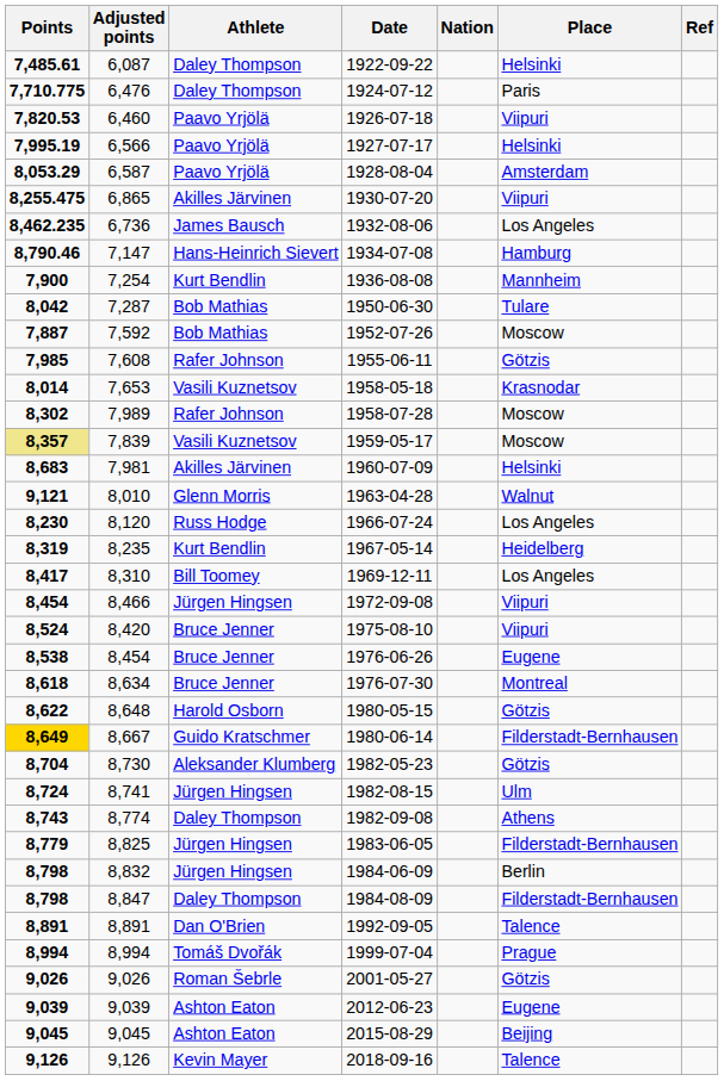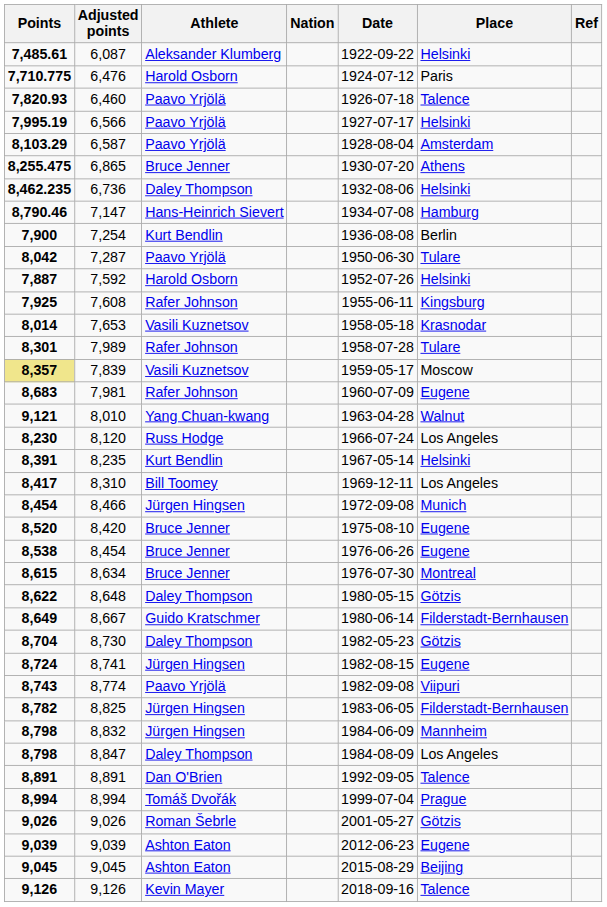 <table class="wikitable">
 <tr>
 <th>Points</th>
 <th>Adjusted <br>points</th>
 <th>Athlete</th>
+<th>Nation</th>
 <th>Date</th>
-<th>Nation</th>
 <th>Place</th>
 <th>Ref</th>
 </tr>
 <tr>
 <td align=center><strong>7,485.61</strong></td>
 <td align=center>6,087</td>
-<td><a href='#'>Daley Thompson</a></td>
+<td><a href='#'>Aleksander Klumberg</a></td>
+<td></td>
 <td align=center>1922-09-22</td>
-<td></td>
 <td><a href='#'>Helsinki</a></td>
 <td></td>
 </tr>
 <tr>
 <td align=center><strong>7,710.775</strong></td>
 <td align=center>6,476</td>
-<td><a href='#'>Daley Thompson</a></td>
+<td><a href='#'>Harold Osborn</a></td>
+<td></td>
 <td align=center>1924-07-12</td>
-<td></td>
 <td>Paris</td>
 <td></td>
 </tr>
 <tr>
-<td align=center><strong>7,820.53</strong></td>
+<td align=center><strong>7,820.93</strong></td>
 <td align=center>6,460</td>
 <td><a href='#'>Paavo Yrjölä</a></td>
+<td></td>
 <td align=center>1926-07-18</td>
-<td></td>
-<td><a href='#'>Viipuri</a></td>
+<td><a href='#'>Talence</a></td>
 <td></td>
 </tr>
 <tr>
 <td align=center><strong>7,995.19</strong></td>
 <td align=center>6,566</td>
 <td><a href='#'>Paavo Yrjölä</a></td>
+<td></td>
 <td align=center>1927-07-17</td>
-<td></td>
 <td><a href='#'>Helsinki</a></td>
 <td></td>
 </tr>
 <tr>
-<td align=center><strong>8,053.29</strong></td>
+<td align=center><strong>8,103.29</strong></td>
 <td align=center>6,587</td>
 <td><a href='#'>Paavo Yrjölä</a></td>
+<td></td>
 <td align=center>1928-08-04</td>
-<td></td>
 <td><a href='#'>Amsterdam</a></td>
 <td></td>
 </tr>
 <tr>
 <td align=center><strong>8,255.475</strong></td>
 <td align=center>6,865</td>
-<td><a href='#'>Akilles Järvinen</a></td>
+<td><a href='#'>Bruce Jenner</a></td>
+<td></td>
 <td align=center>1930-07-20</td>
-<td></td>
-<td><a href='#'>Viipuri</a></td>
+<td><a href='#'>Athens</a></td>
 <td></td>
 </tr>
 <tr>
 <td align=center><strong>8,462.235</strong></td>
 <td align=center>6,736</td>
-<td><a href='#'>James Bausch</a></td>
+<td><a href='#'>Daley Thompson</a></td>
+<td></td>
 <td align=center>1932-08-06</td>
-<td></td>
-<td>Los Angeles</td>
+<td><a href='#'>Helsinki</a></td>
 <td></td>
 </tr>
 <tr>
 <td align=center><strong>8,790.46</strong></td>
 <td align=center>7,147</td>
 <td><a href='#'>Hans-Heinrich Sievert</a></td>
+<td></td>
 <td align=center>1934-07-08</td>
-<td></td>
 <td><a href='#'>Hamburg</a></td>
 <td></td>
 </tr>
 <tr>
 <td align=center><strong>7,900</strong></td>
 <td align=center>7,254</td>
 <td><a href='#'>Kurt Bendlin</a></td>
+<td></td>
 <td align=center>1936-08-08</td>
-<td></td>
-<td><a href='#'>Mannheim</a></td>
+<td>Berlin</td>
 <td></td>
 </tr>
 <tr>
 <td align=center><strong>8,042</strong></td>
 <td align=center>7,287</td>
-<td><a href='#'>Bob Mathias</a></td>
+<td><a href='#'>Paavo Yrjölä</a></td>
+<td></td>
 <td align=center>1950-06-30</td>
-<td></td>
 <td><a href='#'>Tulare</a></td>
 <td></td>
 </tr>
 <tr>
 <td align=center><strong>7,887</strong></td>
 <td align=center>7,592</td>
-<td><a href='#'>Bob Mathias</a></td>
+<td><a href='#'>Harold Osborn</a></td>
+<td></td>
 <td align=center>1952-07-26</td>
-<td></td>
-<td>Moscow</td>
+<td><a href='#'>Helsinki</a></td>
 <td></td>
 </tr>
 <tr>
-<td align=center><strong>7,985</strong></td>
+<td align=center><strong>7,925</strong></td>
 <td align=center>7,608</td>
 <td><a href='#'>Rafer Johnson</a></td>
+<td></td>
 <td align=center>1955-06-11</td>
-<td></td>
-<td><a href='#'>Götzis</a></td>
+<td><a href='#'>Kingsburg</a></td>
 <td></td>
 </tr>
 <tr>
 <td align=center><strong>8,014</strong></td>
 <td align=center>7,653</td>
 <td><a href='#'>Vasili Kuznetsov</a></td>
+<td></td>
 <td align=center>1958-05-18</td>
-<td></td>
 <td><a href='#'>Krasnodar</a></td>
 <td></td>
 </tr>
 <tr>
-<td align=center><strong>8,302</strong></td>
+<td align=center><strong>8,301</strong></td>
 <td align=center>7,989</td>
 <td><a href='#'>Rafer Johnson</a></td>
+<td></td>
 <td align=center>1958-07-28</td>
-<td></td>
-<td>Moscow</td>
+<td><a href='#'>Tulare</a></td>
 <td></td>
 </tr>
 <tr>
 <td align=center style="background: khaki;"><strong>8,357</strong></td>
 <td align=center>7,839</td>
 <td><a href='#'>Vasili Kuznetsov</a></td>
+<td></td>
 <td align=center>1959-05-17</td>
-<td></td>
 <td>Moscow</td>
 <td></td>
 </tr>
 <tr>
 <td align=center><strong>8,683</strong></td>
 <td align=center>7,981</td>
-<td><a href='#'>Akilles Järvinen</a></td>
+<td><a href='#'>Rafer Johnson</a></td>
+<td></td>
 <td align=center>1960-07-09</td>
-<td></td>
-<td><a href='#'>Helsinki</a></td>
+<td><a href='#'>Eugene</a></td>
 <td></td>
 </tr>
 <tr>
 <td align=center><strong>9,121</strong></td>
 <td align=center>8,010</td>
-<td><a href='#'>Glenn Morris</a></td>
+<td><a href='#'>Yang Chuan-kwang</a></td>
+<td></td>
 <td align=center>1963-04-28</td>
-<td></td>
 <td><a href='#'>Walnut</a></td>
 <td></td>
 </tr>
 <tr>
 <td align=center><strong>8,230</strong></td>
 <td align=center>8,120</td>
 <td><a href='#'>Russ Hodge</a></td>
+<td></td>
 <td align=center>1966-07-24</td>
-<td></td>
 <td>Los Angeles</td>
 <td></td>
 </tr>
 <tr>
-<td align=center><strong>8,319</strong></td>
+<td align=center><strong>8,391</strong></td>
 <td align=center>8,235</td>
 <td><a href='#'>Kurt Bendlin</a></td>
+<td></td>
 <td align=center>1967-05-14</td>
-<td></td>
-<td><a href='#'>Heidelberg</a></td>
+<td><a href='#'>Helsinki</a></td>
 <td></td>
 </tr>
 <tr>
 <td align=center><strong>8,417</strong></td>
 <td align=center>8,310</td>
 <td><a href='#'>Bill Toomey</a></td>
+<td></td>
 <td align=center>1969-12-11</td>
-<td></td>
 <td>Los Angeles</td>
 <td></td>
 </tr>
 <tr>
 <td align=center><strong>8,454</strong></td>
 <td align=center>8,466</td>
 <td><a href='#'>Jürgen Hingsen</a></td>
+<td></td>
 <td align=center>1972-09-08</td>
-<td></td>
-<td><a href='#'>Viipuri</a></td>
+<td><a href='#'>Munich</a></td>
 <td></td>
 </tr>
 <tr>
-<td align=center><strong>8,524</strong></td>
+<td align=center><strong>8,520</strong></td>
 <td align=center>8,420</td>
 <td><a href='#'>Bruce Jenner</a></td>
+<td></td>
 <td align=center>1975-08-10</td>
-<td></td>
-<td><a href='#'>Viipuri</a></td>
+<td><a href='#'>Eugene</a></td>
 <td></td>
 </tr>
 <tr>
 <td align=center><strong>8,538</strong></td>
 <td align=center>8,454</td>
 <td><a href='#'>Bruce Jenner</a></td>
+<td></td>
 <td align=center>1976-06-26</td>
-<td></td>
 <td><a href='#'>Eugene</a></td>
 <td></td>
 </tr>
 <tr>
-<td align=center><strong>8,618</strong></td>
+<td align=center><strong>8,615</strong></td>
 <td align=center>8,634</td>
 <td><a href='#'>Bruce Jenner</a></td>
+<td></td>
 <td align=center>1976-07-30</td>
-<td></td>
 <td><a href='#'>Montreal</a></td>
 <td></td>
 </tr>
 <tr>
 <td align=center><strong>8,622</strong></td>
 <td align=center>8,648</td>
-<td><a href='#'>Harold Osborn</a></td>
+<td><a href='#'>Daley Thompson</a></td>
+<td></td>
 <td align=center>1980-05-15</td>
-<td></td>
 <td><a href='#'>Götzis</a></td>
 <td></td>
 </tr>
 <tr>
-<td align=center style="background: gold;"><strong>8,649</strong></td>
+<td align=center><strong>8,649</strong></td>
 <td align=center>8,667</td>
 <td><a href='#'>Guido Kratschmer</a></td>
+<td></td>
 <td align=center>1980-06-14</td>
-<td></td>
 <td><a href='#'>Filderstadt-Bernhausen</a></td>
 <td></td>
 </tr>
 <tr>
 <td align=center><strong>8,704</strong></td>
 <td align=center>8,730</td>
-<td><a href='#'>Aleksander Klumberg</a></td>
+<td><a href='#'>Daley Thompson</a></td>
+<td></td>
 <td align=center>1982-05-23</td>
-<td></td>
 <td><a href='#'>Götzis</a></td>
 <td></td>
 </tr>
 <tr>
 <td align=center><strong>8,724</strong></td>
 <td align=center>8,741</td>
 <td><a href='#'>Jürgen Hingsen</a></td>
+<td></td>
 <td align=center>1982-08-15</td>
-<td></td>
-<td><a href='#'>Ulm</a></td>
+<td><a href='#'>Eugene</a></td>
 <td></td>
 </tr>
 <tr>
 <td align=center><strong>8,743</strong></td>
 <td align=center>8,774</td>
-<td><a href='#'>Daley Thompson</a></td>
+<td><a href='#'>Paavo Yrjölä</a></td>
+<td></td>
 <td align=center>1982-09-08</td>
-<td></td>
-<td><a href='#'>Athens</a></td>
+<td><a href='#'>Viipuri</a></td>
 <td></td>
 </tr>
 <tr>
-<td align=center><strong>8,779</strong></td>
+<td align=center><strong>8,782</strong></td>
 <td align=center>8,825</td>
 <td><a href='#'>Jürgen Hingsen</a></td>
+<td></td>
 <td align=center>1983-06-05</td>
-<td></td>
 <td><a href='#'>Filderstadt-Bernhausen</a></td>
 <td></td>
 </tr>
 <tr>
 <td align=center><strong>8,798</strong></td>
 <td align=center>8,832</td>
 <td><a href='#'>Jürgen Hingsen</a></td>
+<td></td>
 <td align=center>1984-06-09</td>
-<td></td>
-<td>Berlin</td>
+<td><a href='#'>Mannheim</a></td>
 <td></td>
 </tr>
 <tr>
 <td align=center><strong>8,798</strong></td>
 <td align=center>8,847</td>
 <td><a href='#'>Daley Thompson</a></td>
+<td></td>
 <td align=center>1984-08-09</td>
-<td></td>
-<td><a href='#'>Filderstadt-Bernhausen</a></td>
+<td>Los Angeles</td>
 <td></td>
 </tr>
 <tr>
 <td align=center><strong>8,891</strong></td>
 <td align=center>8,891</td>
 <td><a href='#'>Dan O'Brien</a></td>
+<td></td>
 <td align=center>1992-09-05</td>
-<td></td>
 <td><a href='#'>Talence</a></td>
 <td></td>
 </tr>
 <tr>
 <td align=center><strong>8,994</strong></td>
 <td align=center>8,994</td>
 <td><a href='#'>Tomáš Dvořák</a></td>
+<td></td>
 <td align=center>1999-07-04</td>
-<td></td>
 <td><a href='#'>Prague</a></td>
 <td></td>
 </tr>
 <tr>
 <td align=center><strong>9,026</strong></td>
 <td align=center>9,026</td>
 <td><a href='#'>Roman Šebrle</a></td>
+<td></td>
 <td align=center>2001-05-27</td>
-<td></td>
 <td><a href='#'>Götzis</a></td>
 <td></td>
 </tr>
 <tr>
 <td align=center><strong>9,039</strong></td>
 <td align=center>9,039</td>
 <td><a href='#'>Ashton Eaton</a></td>
+<td></td>
 <td align=center>2012-06-23</td>
-<td></td>
 <td><a href='#'>Eugene</a></td>
 <td></td>
 </tr>
 <tr>
 <td align=center><strong>9,045</strong></td>
 <td align=center>9,045</td>
 <td><a href='#'>Ashton Eaton</a></td>
+<td></td>
 <td align=center>2015-08-29</td>
-<td></td>
 <td><a href='#'>Beijing</a></td>
 <td></td>
 </tr>
 <tr>
 <td align=center><strong>9,126</strong></td>
 <td align=center>9,126</td>
 <td><a href='#'>Kevin Mayer</a></td>
+<td></td>
 <td align=center>2018-09-16</td>
-<td></td>
 <td><a href='#'>Talence</a></td>
 <td></td>
 </tr>
 </table>
